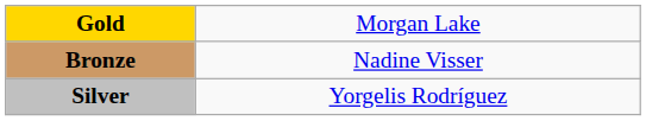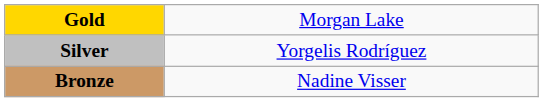 <table class="wikitable" style=" text-align:center; " width="35%">
 <tr>
 <td style="background:gold"><strong>Gold</strong></td>
 <td><a href='#'>Morgan Lake</a><br><small></small></td>
 </tr>
 <tr>
+<td style="background:silver"><strong>Silver</strong></td>
+<td><a href='#'>Yorgelis Rodríguez</a><br><small></small></td>
+</tr>
+<tr>
 <td style="background:#cc9966"><strong>Bronze</strong></td>
 <td><a href='#'>Nadine Visser</a><br><small></small></td>
 </tr>
-<tr>
-<td style="background:silver"><strong>Silver</strong></td>
-<td><a href='#'>Yorgelis Rodríguez</a><br><small></small></td>
-</tr>
 </table>
